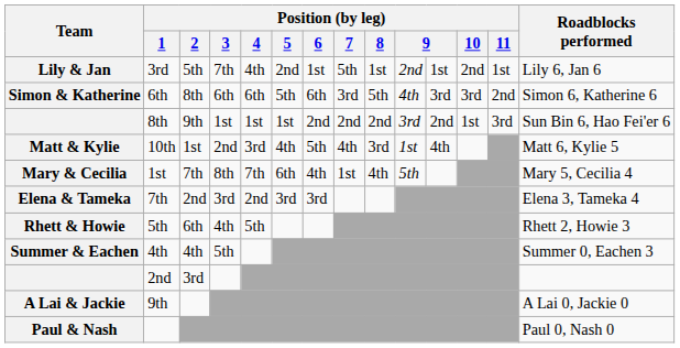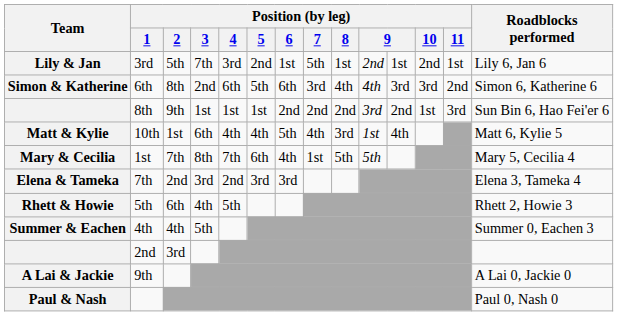 <table class="wikitable" style="white-space:nowrap; font-size:95%;">
 <tr>
 <th rowspan="2">Team</th>
 <th colspan="12">Position (by leg)</th>
 <th rowspan="2">Roadblocks<br>performed</th>
 </tr>
 <tr>
 <th><a href='#'>1</a></th>
 <th><a href='#'>2</a></th>
 <th><a href='#'>3</a></th>
 <th><a href='#'>4</a></th>
 <th><a href='#'>5</a></th>
 <th><a href='#'>6</a></th>
 <th><a href='#'>7</a></th>
 <th><a href='#'>8</a></th>
 <th colspan=2><a href='#'>9</a></th>
 <th><a href='#'>10</a></th>
 <th><a href='#'>11</a></th>
 </tr>
 <tr>
 <th>Lily & Jan</th>
 <td>3rd</td>
 <td>5th</td>
 <td>7th</td>
-<td>4th</td>
+<td>3rd</td>
 <td>2nd</td>
 <td>1st</td>
 <td>5th</td>
 <td>1st</td>
 <td><em>2nd</em></td>
 <td>1st</td>
 <td>2nd</td>
 <td>1st</td>
 <td>Lily 6, Jan 6</td>
 </tr>
 <tr>
 <th>Simon & Katherine</th>
 <td>6th</td>
 <td>8th</td>
-<td>6th</td>
+<td>2nd</td>
 <td>6th</td>
 <td>5th</td>
 <td>6th</td>
 <td>3rd</td>
-<td>5th</td>
+<td>4th</td>
 <td><em>4th</em></td>
 <td>3rd</td>
 <td>3rd</td>
 <td>2nd</td>
 <td>Simon 6, Katherine 6</td>
 </tr>
 <tr>
 <th></th>
 <td>8th</td>
 <td>9th</td>
 <td>1st</td>
 <td>1st</td>
 <td>1st</td>
 <td>2nd</td>
 <td>2nd</td>
 <td>2nd</td>
 <td><em>3rd</em></td>
 <td>2nd</td>
 <td>1st</td>
 <td>3rd</td>
 <td>Sun Bin 6, Hao Fei'er 6</td>
 </tr>
 <tr>
 <th>Matt & Kylie</th>
 <td>10th</td>
 <td>1st</td>
-<td>2nd</td>
-<td>3rd</td>
+<td>6th</td>
+<td>4th</td>
 <td>4th</td>
 <td>5th</td>
 <td>4th</td>
 <td>3rd</td>
 <td><em>1st</em></td>
 <td>4th</td>
 <td></td>
 <td bgcolor="darkgray" colspan="1"></td>
 <td>Matt 6, Kylie 5</td>
 </tr>
 <tr>
 <th>Mary & Cecilia</th>
 <td>1st</td>
 <td>7th</td>
 <td>8th</td>
 <td>7th</td>
 <td>6th</td>
 <td>4th</td>
 <td>1st</td>
-<td>4th</td>
+<td>5th</td>
 <td><em>5th</em></td>
 <td></td>
 <td bgcolor="darkgray" colspan="2"></td>
 <td>Mary 5, Cecilia 4</td>
 </tr>
 <tr>
 <th>Elena & Tameka</th>
 <td>7th</td>
 <td>2nd</td>
 <td>3rd</td>
 <td>2nd</td>
 <td>3rd</td>
 <td>3rd</td>
 <td></td>
 <td></td>
 <td bgcolor="darkgray" colspan="4"></td>
 <td>Elena 3, Tameka 4</td>
 </tr>
 <tr>
 <th>Rhett & Howie</th>
 <td>5th</td>
 <td>6th</td>
 <td>4th</td>
 <td>5th</td>
 <td></td>
 <td></td>
 <td bgcolor="darkgray" colspan="6"></td>
 <td>Rhett 2, Howie 3</td>
 </tr>
 <tr>
 <th>Summer & Eachen</th>
 <td>4th</td>
 <td>4th</td>
 <td>5th</td>
 <td></td>
 <td bgcolor="darkgray" colspan="8"></td>
 <td>Summer 0, Eachen 3</td>
 </tr>
 <tr>
 <th></th>
 <td>2nd</td>
 <td>3rd</td>
 <td></td>
 <td bgcolor="darkgray" colspan="9"></td>
 <td></td>
 </tr>
 <tr>
 <th>A Lai & Jackie</th>
 <td>9th</td>
 <td></td>
 <td bgcolor="darkgray" colspan="10"></td>
 <td>A Lai 0, Jackie 0</td>
 </tr>
 <tr>
 <th>Paul & Nash</th>
 <td></td>
 <td bgcolor="darkgray" colspan="11"></td>
 <td>Paul 0, Nash 0</td>
 </tr>
 </table>
